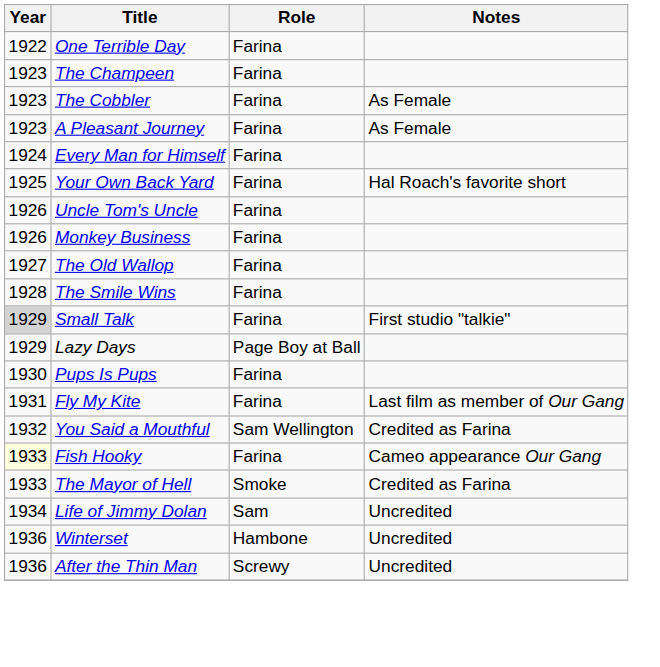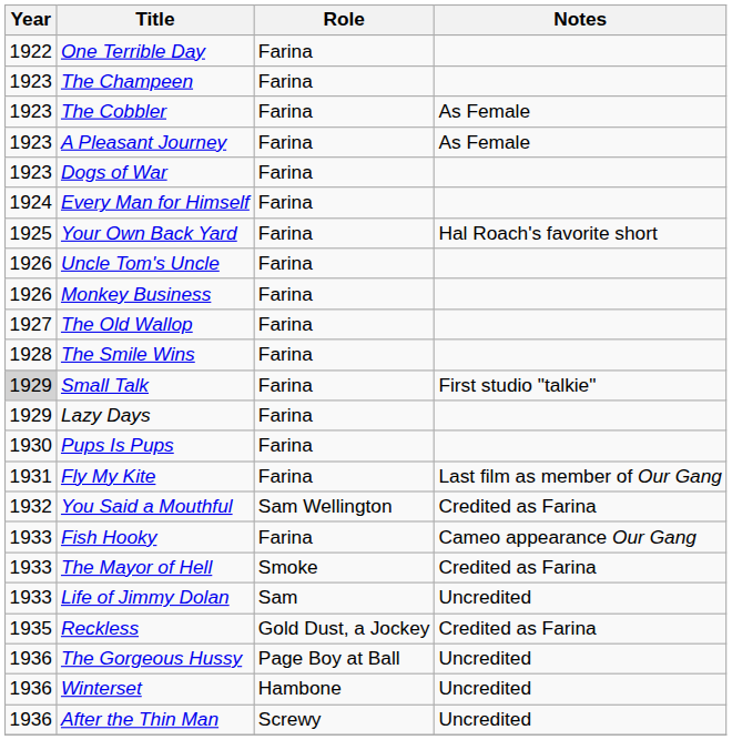 <table class="wikitable sortable">
 <tr>
 <th>Year</th>
 <th>Title</th>
 <th>Role</th>
 <th class="unsortable">Notes</th>
 </tr>
 <tr>
 <td>1922</td>
 <td><em><a href='#'>One Terrible Day</a></em></td>
 <td>Farina</td>
 <td></td>
 </tr>
 <tr>
 <td>1923</td>
 <td><em><a href='#'>The Champeen</a></em></td>
 <td>Farina</td>
 <td></td>
 </tr>
 <tr>
 <td>1923</td>
 <td><em><a href='#'>The Cobbler</a></em></td>
 <td>Farina</td>
 <td>As Female</td>
 </tr>
 <tr>
 <td>1923</td>
 <td><em><a href='#'>A Pleasant Journey</a></em></td>
 <td>Farina</td>
 <td>As Female</td>
+</tr>
+<tr>
+<td>1923</td>
+<td><em><a href='#'>Dogs of War</a></em></td>
+<td>Farina</td>
+<td></td>
 </tr>
 <tr>
 <td>1924</td>
 <td><em><a href='#'>Every Man for Himself</a></em></td>
 <td>Farina</td>
 <td></td>
 </tr>
 <tr>
 <td>1925</td>
 <td><em><a href='#'>Your Own Back Yard</a></em></td>
 <td>Farina</td>
 <td>Hal Roach's favorite short</td>
 </tr>
 <tr>
 <td>1926</td>
 <td><em><a href='#'>Uncle Tom's Uncle</a></em></td>
 <td>Farina</td>
 <td></td>
 </tr>
 <tr>
 <td>1926</td>
 <td><em><a href='#'>Monkey Business</a></em></td>
 <td>Farina</td>
 <td></td>
 </tr>
 <tr>
 <td>1927</td>
 <td><em><a href='#'>The Old Wallop</a></em></td>
 <td>Farina</td>
 <td></td>
 </tr>
 <tr>
 <td>1928</td>
 <td><em><a href='#'>The Smile Wins</a></em></td>
 <td>Farina</td>
 <td></td>
 </tr>
 <tr>
 <td style="background: lightgrey;">1929</td>
 <td><em><a href='#'>Small Talk</a></em></td>
 <td>Farina</td>
 <td>First studio "talkie"</td>
 </tr>
 <tr>
 <td>1929</td>
 <td><em>Lazy Days </em></td>
-<td>Page Boy at Ball</td>
+<td>Farina</td>
 <td></td>
 </tr>
 <tr>
 <td>1930</td>
 <td><em><a href='#'>Pups Is Pups</a></em></td>
 <td>Farina</td>
 <td></td>
 </tr>
 <tr>
 <td>1931</td>
 <td><em><a href='#'>Fly My Kite</a></em></td>
 <td>Farina</td>
 <td>Last film as member of <em>Our Gang</em></td>
 </tr>
 <tr>
 <td>1932</td>
 <td><em><a href='#'>You Said a Mouthful</a></em></td>
 <td>Sam Wellington</td>
 <td>Credited as Farina</td>
 </tr>
 <tr>
-<td style="background: lightyellow;">1933</td>
+<td>1933</td>
 <td><em><a href='#'>Fish Hooky</a></em></td>
 <td>Farina</td>
 <td>Cameo appearance <em>Our Gang</em></td>
 </tr>
 <tr>
 <td>1933</td>
 <td><em><a href='#'>The Mayor of Hell</a></em></td>
 <td>Smoke</td>
 <td>Credited as Farina</td>
 </tr>
 <tr>
-<td>1934</td>
+<td>1933</td>
 <td><em><a href='#'>Life of Jimmy Dolan</a></em></td>
 <td>Sam</td>
+<td>Uncredited</td>
+</tr>
+<tr>
+<td>1935</td>
+<td><em><a href='#'>Reckless</a></em></td>
+<td>Gold Dust, a Jockey</td>
+<td>Credited as Farina</td>
+</tr>
+<tr>
+<td>1936</td>
+<td><em><a href='#'>The Gorgeous Hussy</a></em></td>
+<td>Page Boy at Ball</td>
 <td>Uncredited</td>
 </tr>
 <tr>
 <td>1936</td>
 <td><em><a href='#'>Winterset</a></em></td>
 <td>Hambone</td>
 <td>Uncredited</td>
 </tr>
 <tr>
 <td>1936</td>
 <td><em><a href='#'>After the Thin Man</a></em></td>
 <td>Screwy</td>
 <td>Uncredited</td>
 </tr>
 <tr>
 </tr>
 </table>
